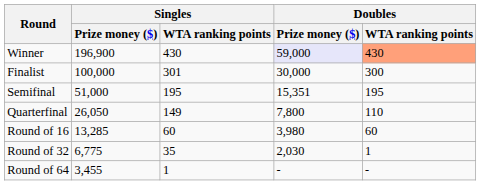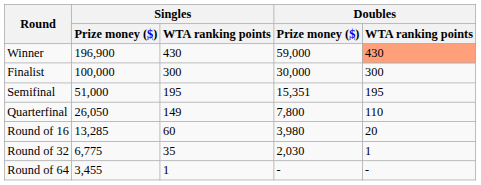 <table class="wikitable">
 <tr>
 <th rowspan="2">Round</th>
 <th colspan="2">Singles</th>
 <th colspan="2">Doubles</th>
 </tr>
 <tr>
 <th>Prize money (<a href='#'>$</a>)</th>
 <th>WTA ranking points</th>
 <th>Prize money (<a href='#'>$</a>)</th>
 <th>WTA ranking points</th>
 </tr>
 <tr>
 <td>Winner</td>
 <td>196,900</td>
 <td>430</td>
-<td style="background: lavender;">59,000</td>
+<td>59,000</td>
 <td style="background: lightsalmon;">430</td>
 </tr>
 <tr>
 <td>Finalist</td>
 <td>100,000</td>
-<td>301</td>
+<td>300</td>
 <td>30,000</td>
 <td>300</td>
 </tr>
 <tr>
 <td>Semifinal</td>
 <td>51,000</td>
 <td>195</td>
 <td>15,351</td>
 <td>195</td>
 </tr>
 <tr>
 <td>Quarterfinal</td>
 <td>26,050</td>
 <td>149</td>
 <td>7,800</td>
 <td>110</td>
 </tr>
 <tr>
 <td>Round of 16</td>
 <td>13,285</td>
 <td>60</td>
 <td>3,980</td>
-<td>60</td>
+<td>20</td>
 </tr>
 <tr>
 <td>Round of 32</td>
 <td>6,775</td>
 <td>35</td>
 <td>2,030</td>
 <td>1</td>
 </tr>
 <tr>
 <td>Round of 64</td>
 <td>3,455</td>
 <td>1</td>
 <td>-</td>
 <td>-</td>
 </tr>
 </table>
